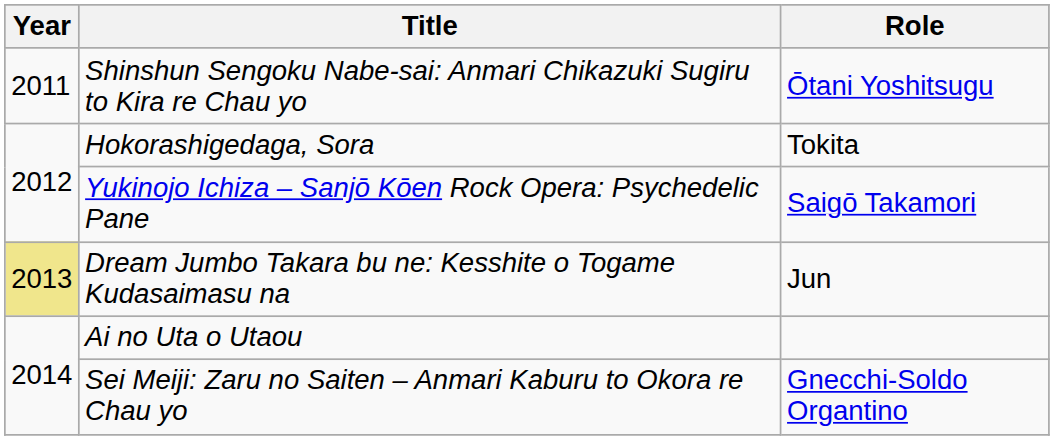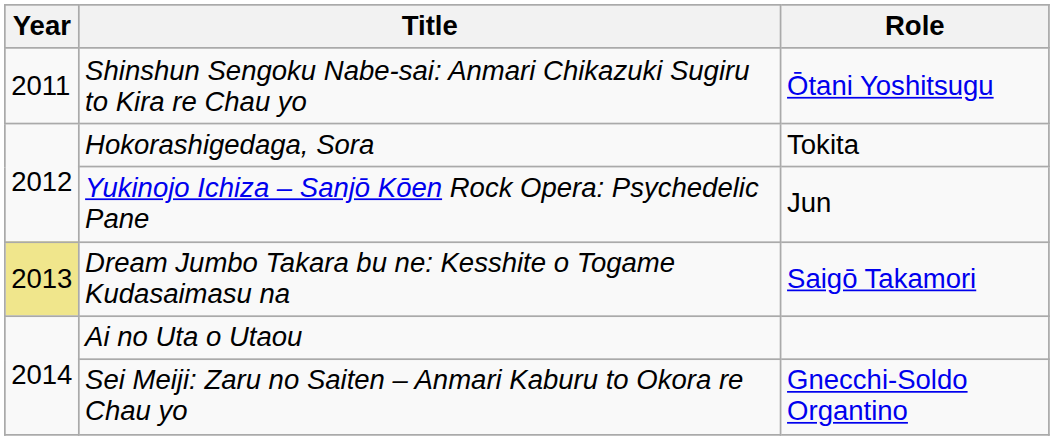 <table class="wikitable">
 <tr>
 <th>Year</th>
 <th>Title</th>
 <th>Role</th>
 </tr>
 <tr>
 <td>2011</td>
 <td><em>Shinshun Sengoku Nabe-sai: Anmari Chikazuki Sugiru to Kira re Chau yo</em></td>
 <td><a href='#'>Ōtani Yoshitsugu</a></td>
 </tr>
 <tr>
 <td rowspan="2">2012</td>
 <td><em>Hokorashigedaga, Sora</em></td>
 <td>Tokita</td>
 </tr>
 <tr>
 <td><em><a href='#'>Yukinojo Ichiza – Sanjō Kōen</a> Rock Opera: Psychedelic Pane</em></td>
-<td><a href='#'>Saigō Takamori</a></td>
+<td>Jun</td>
 </tr>
 <tr>
 <td style="background: khaki;">2013</td>
 <td><em>Dream Jumbo Takara bu ne: Kesshite o Togame Kudasaimasu na</em></td>
-<td>Jun</td>
+<td><a href='#'>Saigō Takamori</a></td>
 </tr>
 <tr>
 <td rowspan="2">2014</td>
 <td><em>Ai no Uta o Utaou</em></td>
 <td></td>
 </tr>
 <tr>
 <td><em>Sei Meiji: Zaru no Saiten – Anmari Kaburu to Okora re Chau yo</em></td>
 <td><a href='#'>Gnecchi-Soldo Organtino</a></td>
 </tr>
 </table>
